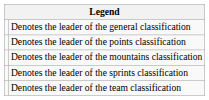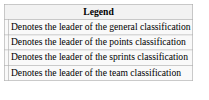 <table class="wikitable">
 <tr>
 <th colspan="2">Legend</th>
 </tr>
 <tr>
 <td></td>
 <td>Denotes the leader of the general classification</td>
 </tr>
 <tr>
 <td></td>
 <td>Denotes the leader of the points classification</td>
 </tr>
 <tr>
 <td></td>
-<td>Denotes the leader of the mountains classification</td>
-</tr>
-<tr>
-<td></td>
 <td>Denotes the leader of the sprints classification</td>
 </tr>
 <tr>
 <td></td>
 <td>Denotes the leader of the team classification</td>
 </tr>
 </table>
